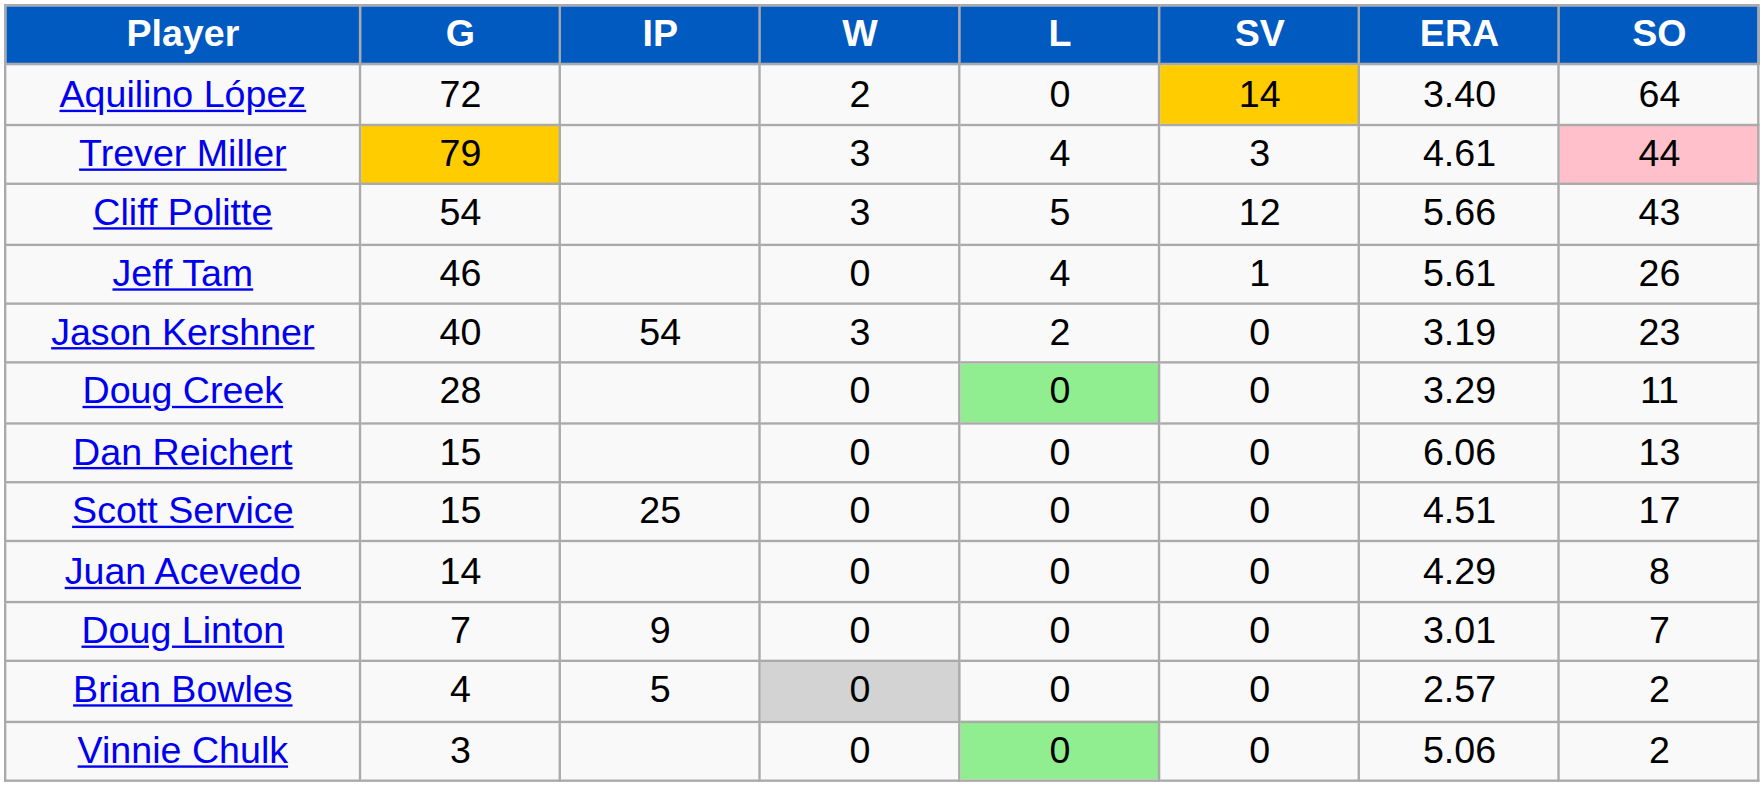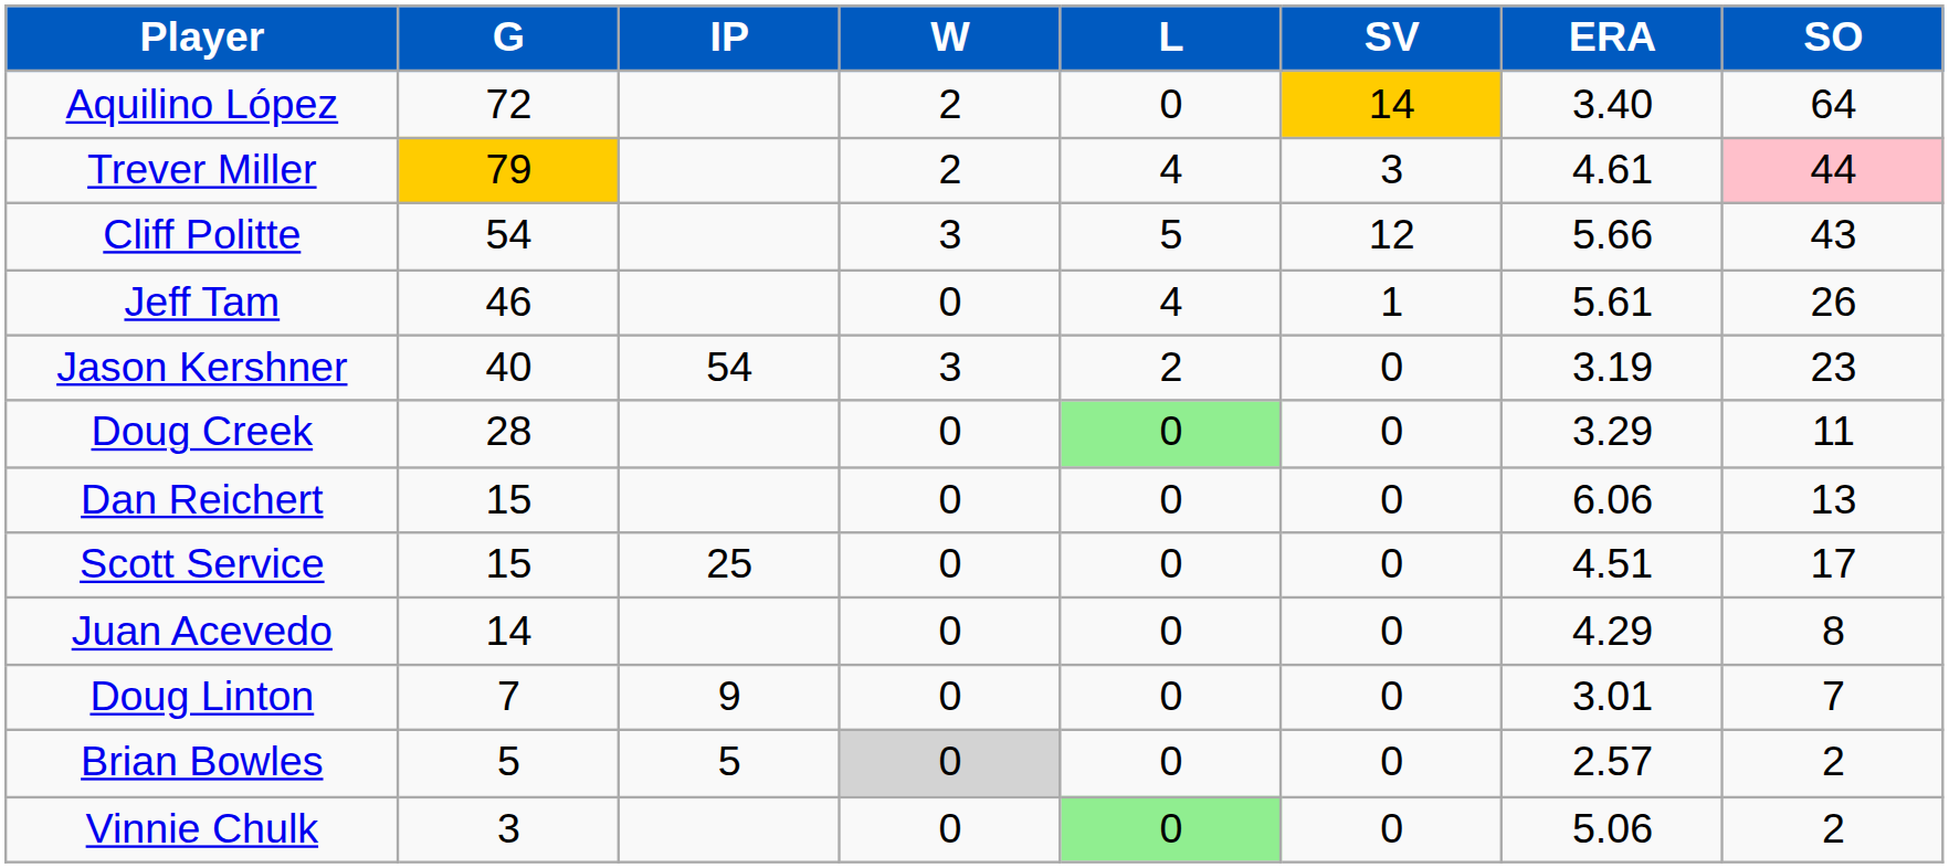 <table class="wikitable sortable">
 <tr>
 <th style="background:#005ac0;color:white;" width="16%">Player</th>
 <th style="background:#005ac0;color:white;" width="9%">G</th>
 <th style="background:#005ac0;color:white;" width="9%">IP</th>
 <th style="background:#005ac0;color:white;" width="9%">W</th>
 <th style="background:#005ac0;color:white;" width="9%">L</th>
 <th style="background:#005ac0;color:white;" width="9%">SV</th>
 <th style="background:#005ac0;color:white;" width="9%">ERA</th>
 <th style="background:#005ac0;color:white;" width="9%">SO</th>
 </tr>
 <tr align=center>
 <td><a href='#'>Aquilino López</a></td>
 <td>72</td>
 <td></td>
 <td>2</td>
 <td>0</td>
 <td bgcolor="#FFCC00">14</td>
 <td>3.40</td>
 <td>64</td>
 </tr>
 <tr align=center>
 <td><a href='#'>Trever Miller</a></td>
 <td bgcolor="#FFCC00">79</td>
 <td></td>
-<td>3</td>
+<td>2</td>
 <td>4</td>
 <td>3</td>
 <td>4.61</td>
 <td style="background: pink;">44</td>
 </tr>
 <tr align=center>
 <td><a href='#'>Cliff Politte</a></td>
 <td>54</td>
 <td></td>
 <td>3</td>
 <td>5</td>
 <td>12</td>
 <td>5.66</td>
 <td>43</td>
 </tr>
 <tr align=center>
 <td><a href='#'>Jeff Tam</a></td>
 <td>46</td>
 <td></td>
 <td>0</td>
 <td>4</td>
 <td>1</td>
 <td>5.61</td>
 <td>26</td>
 </tr>
 <tr align=center>
 <td><a href='#'>Jason Kershner</a></td>
 <td>40</td>
 <td>54</td>
 <td>3</td>
 <td>2</td>
 <td>0</td>
 <td>3.19</td>
 <td>23</td>
 </tr>
 <tr align=center>
 <td><a href='#'>Doug Creek</a></td>
 <td>28</td>
 <td></td>
 <td>0</td>
 <td style="background: lightgreen;">0</td>
 <td>0</td>
 <td>3.29</td>
 <td>11</td>
 </tr>
 <tr align=center>
 <td><a href='#'>Dan Reichert</a></td>
 <td>15</td>
 <td></td>
 <td>0</td>
 <td>0</td>
 <td>0</td>
 <td>6.06</td>
 <td>13</td>
 </tr>
 <tr align=center>
 <td><a href='#'>Scott Service</a></td>
 <td>15</td>
 <td>25</td>
 <td>0</td>
 <td>0</td>
 <td>0</td>
 <td>4.51</td>
 <td>17</td>
 </tr>
 <tr align=center>
 <td><a href='#'>Juan Acevedo</a></td>
 <td>14</td>
 <td></td>
 <td>0</td>
 <td>0</td>
 <td>0</td>
 <td>4.29</td>
 <td>8</td>
 </tr>
 <tr align=center>
 <td><a href='#'>Doug Linton</a></td>
 <td>7</td>
 <td>9</td>
 <td>0</td>
 <td>0</td>
 <td>0</td>
 <td>3.01</td>
 <td>7</td>
 </tr>
 <tr align=center>
 <td><a href='#'>Brian Bowles</a></td>
-<td>4</td>
+<td>5</td>
 <td>5</td>
 <td style="background: lightgrey;">0</td>
 <td>0</td>
 <td>0</td>
 <td>2.57</td>
 <td>2</td>
 </tr>
 <tr align=center>
 <td><a href='#'>Vinnie Chulk</a></td>
 <td>3</td>
 <td></td>
 <td>0</td>
 <td style="background: lightgreen;">0</td>
 <td>0</td>
 <td>5.06</td>
 <td>2</td>
 </tr>
 </table>
